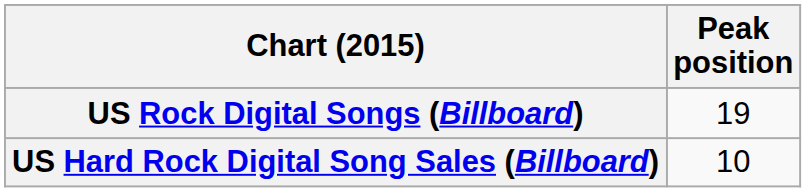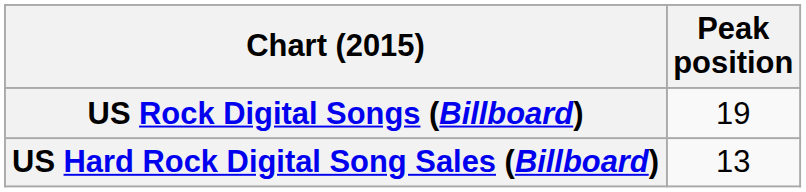 <table class="wikitable sortable plainrowheaders" style="text-align:center">
 <tr>
 <th scope="col">Chart (2015)</th>
 <th scope="col">Peak<br>position</th>
 </tr>
 <tr>
 <th scope="row">US <a href='#'>Rock Digital Songs</a> (<a href='#'><em>Billboard</em></a>)</th>
 <td>19</td>
 </tr>
 <tr>
 <th scope="row">US <a href='#'>Hard Rock Digital Song Sales</a> (<a href='#'><em>Billboard</em></a>)</th>
-<td>10</td>
+<td>13</td>
 </tr>
 </table>
